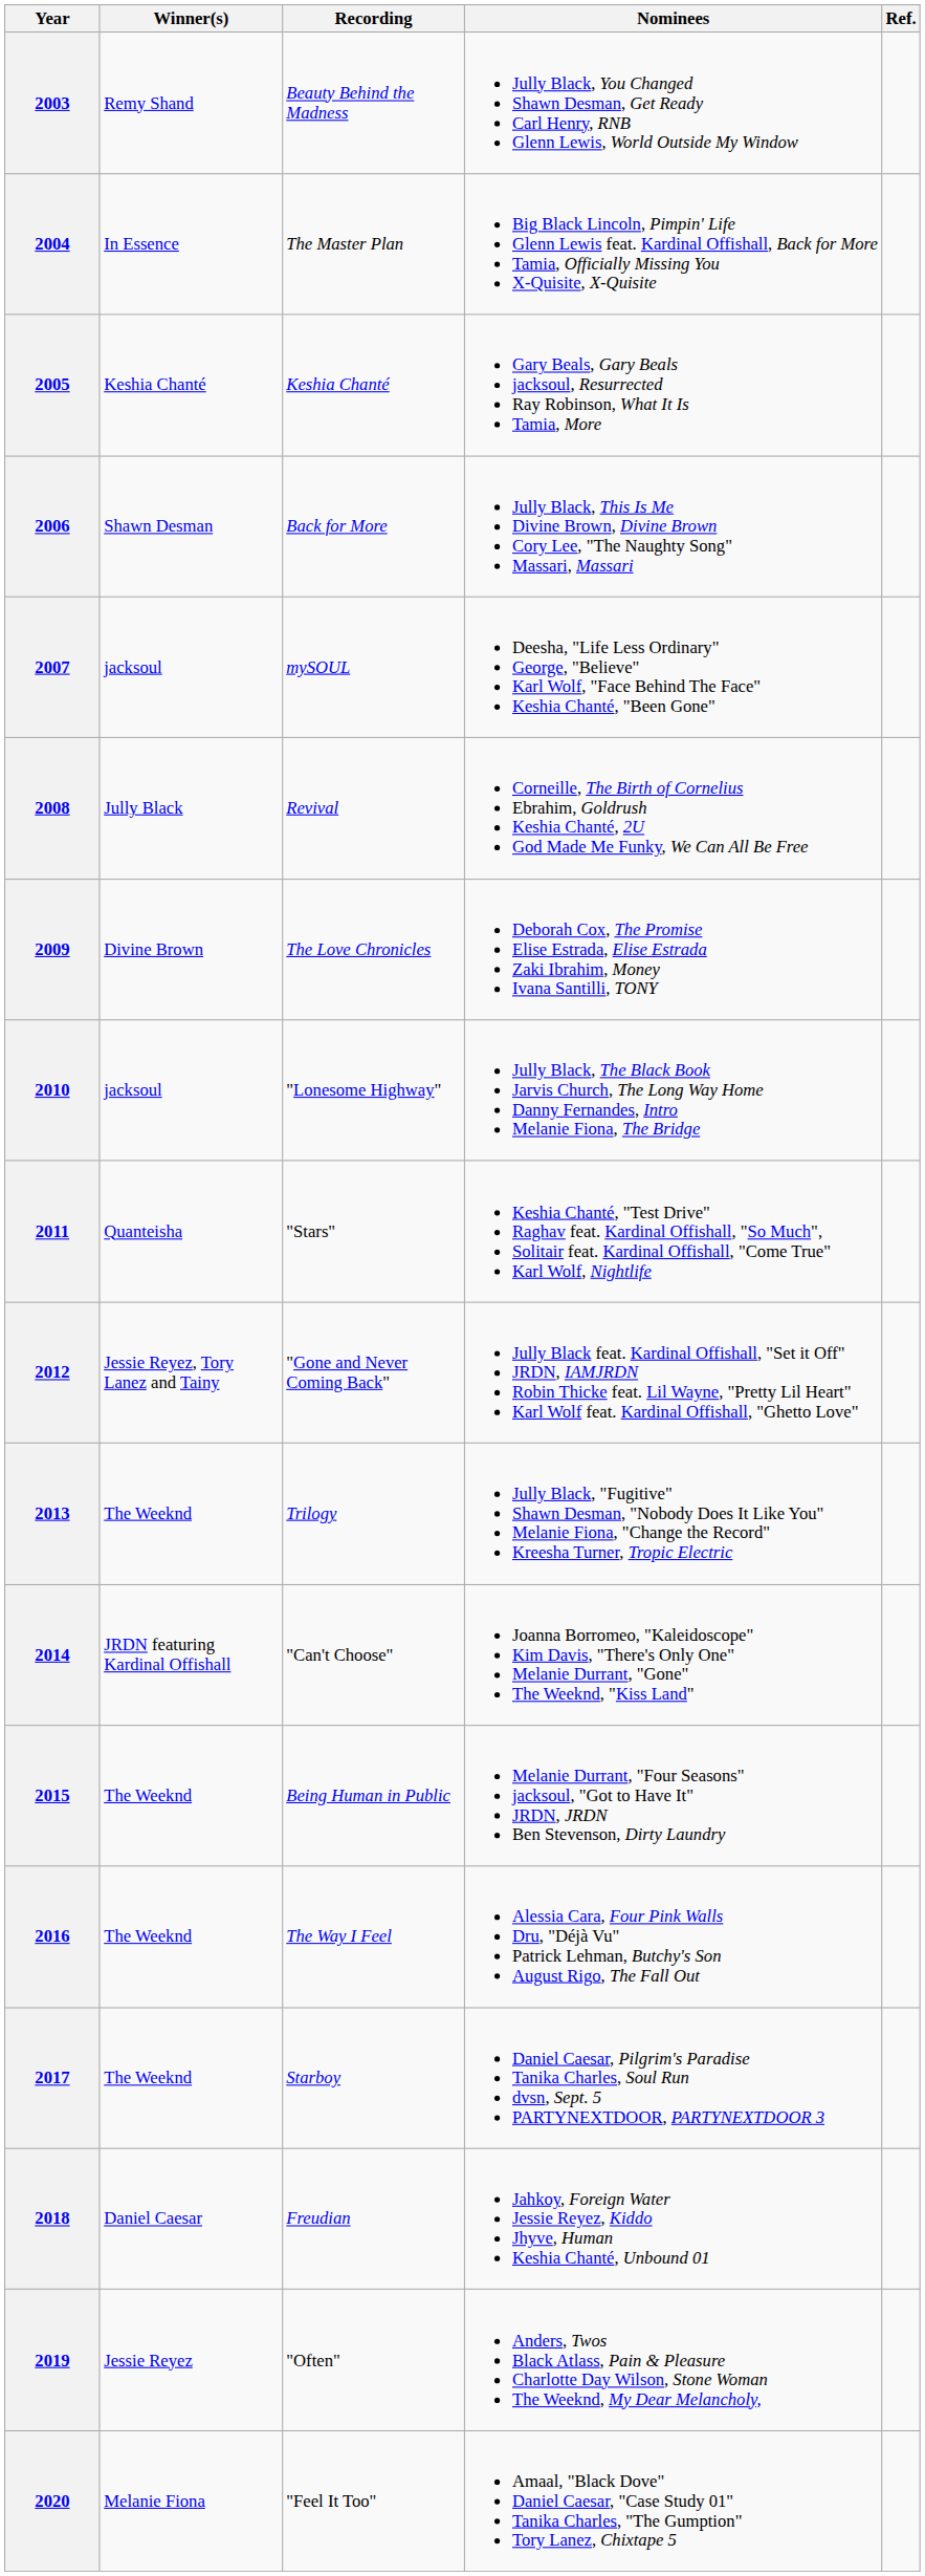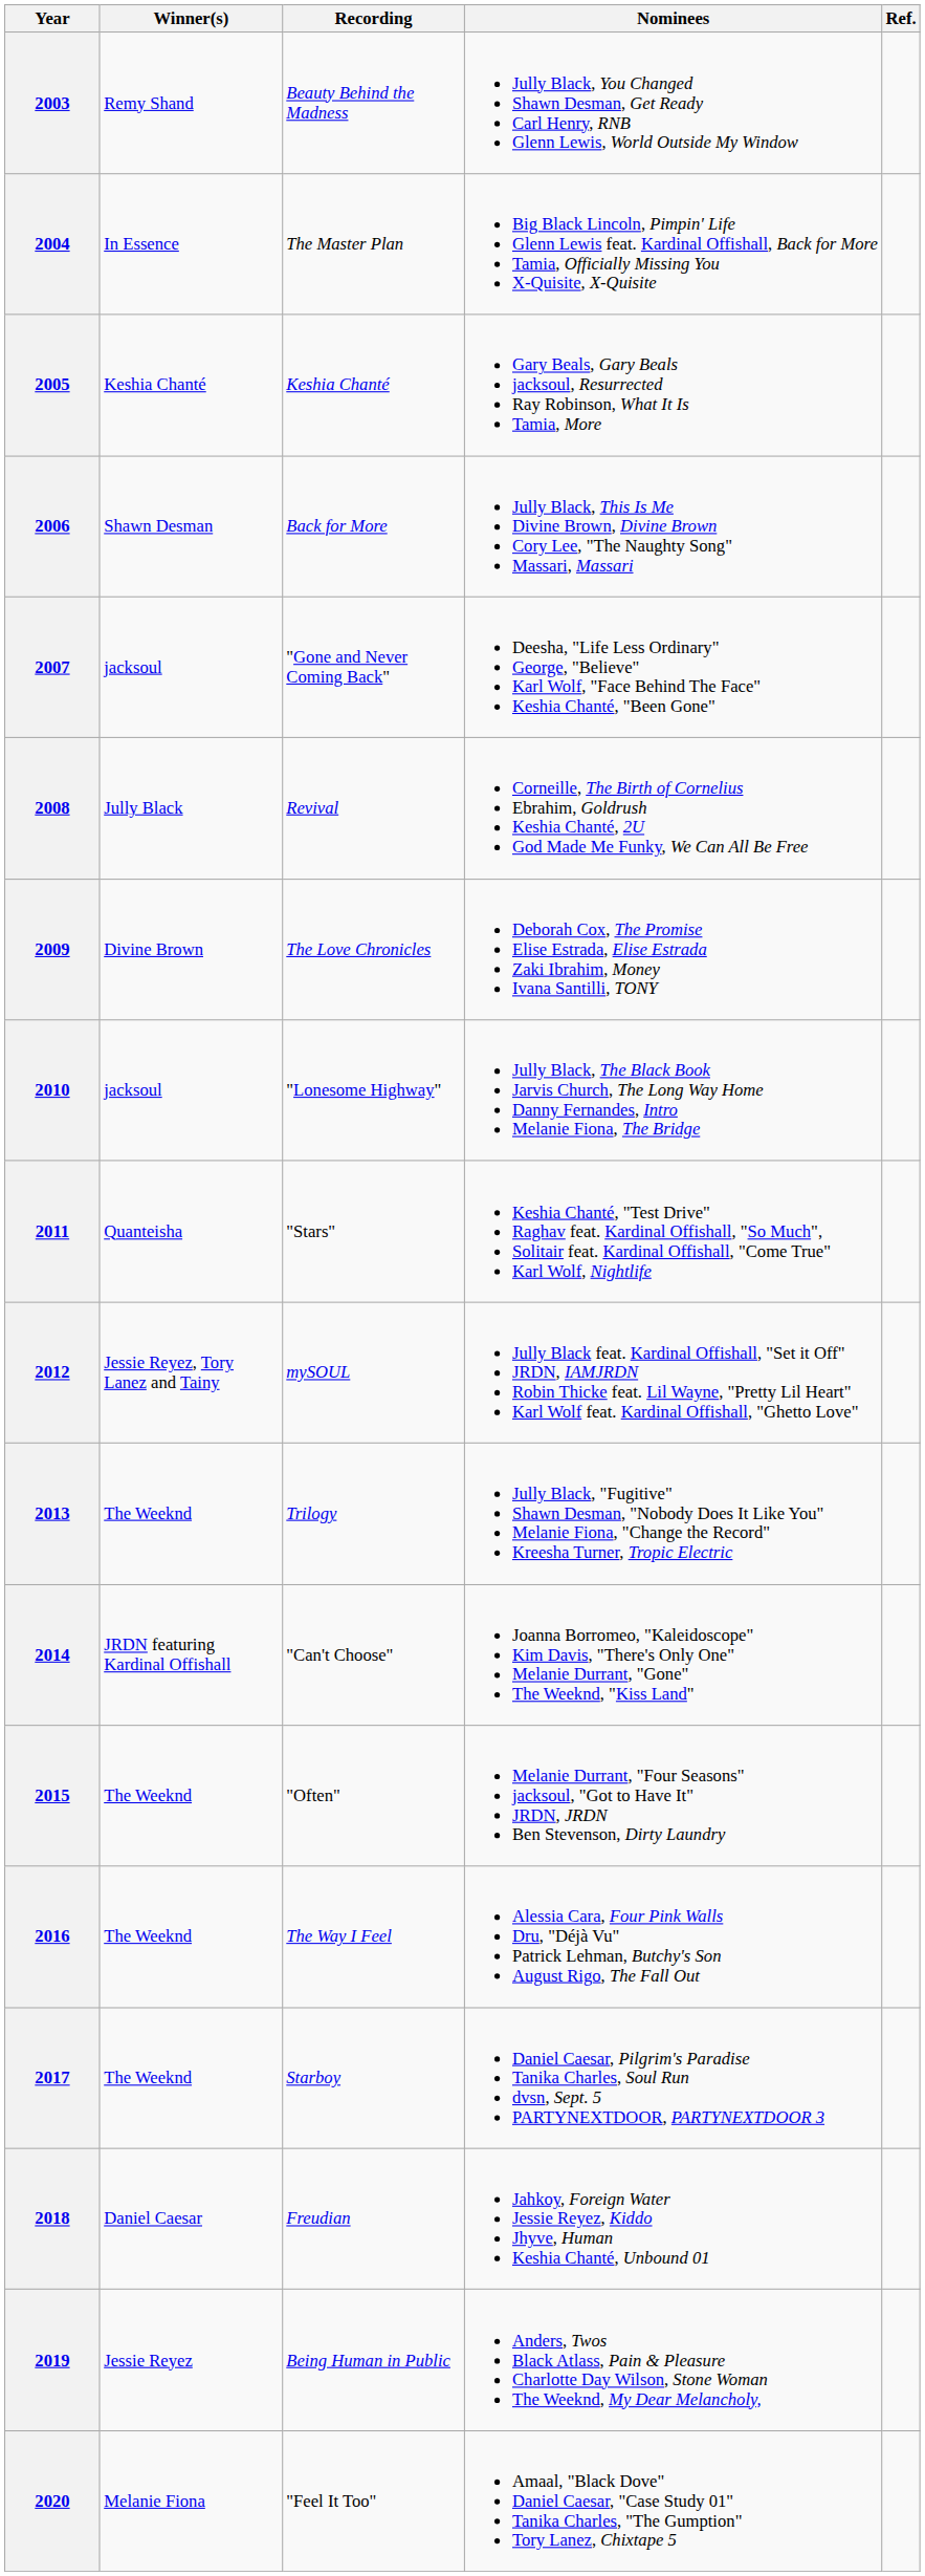 <table class="wikitable sortable">
 <tr>
 <th scope="col" style="width:5em;">Year</th>
 <th scope="col" style="width:10em;">Winner(s)</th>
 <th scope="col" style="width:10em;">Recording</th>
 <th scope="col" class="unsortable">Nominees</th>
 <th scope="col" class="unsortable">Ref.</th>
 </tr>
 <tr>
 <th scope="row"><a href='#'>2003</a></th>
 <td><a href='#'>Remy Shand</a></td>
 <td><em><a href='#'>Beauty Behind the Madness</a></em></td>
 <td><br><ul><li><a href='#'>Jully Black</a>, <em>You Changed</em></li><li><a href='#'>Shawn Desman</a>, <em>Get Ready</em></li><li><a href='#'>Carl Henry</a>, <em>RNB</em></li><li><a href='#'>Glenn Lewis</a>, <em>World Outside My Window</em></li></ul></td>
 <td></td>
 </tr>
 <tr>
 <th scope="row"><a href='#'>2004</a></th>
 <td><a href='#'>In Essence</a></td>
 <td><em>The Master Plan</em></td>
 <td><br><ul><li><a href='#'>Big Black Lincoln</a>, <em>Pimpin' Life</em></li><li><a href='#'>Glenn Lewis</a> feat. <a href='#'>Kardinal Offishall</a>, <em>Back for More</em></li><li><a href='#'>Tamia</a>, <em>Officially Missing You</em></li><li><a href='#'>X-Quisite</a>, <em>X-Quisite</em></li></ul></td>
 <td></td>
 </tr>
 <tr>
 <th scope="row"><a href='#'>2005</a></th>
 <td><a href='#'>Keshia Chanté</a></td>
 <td><em><a href='#'>Keshia Chanté</a></em></td>
 <td><br><ul><li><a href='#'>Gary Beals</a>, <em>Gary Beals</em></li><li><a href='#'>jacksoul</a>, <em>Resurrected</em></li><li>Ray Robinson, <em>What It Is</em></li><li><a href='#'>Tamia</a>, <em>More</em></li></ul></td>
 <td></td>
 </tr>
 <tr>
 <th scope="row"><a href='#'>2006</a></th>
 <td><a href='#'>Shawn Desman</a></td>
 <td><em><a href='#'>Back for More</a></em></td>
 <td><br><ul><li><a href='#'>Jully Black</a>, <em><a href='#'>This Is Me</a></em></li><li><a href='#'>Divine Brown</a>, <em><a href='#'>Divine Brown</a></em></li><li><a href='#'>Cory Lee</a>, "The Naughty Song"</li><li><a href='#'>Massari</a>, <em><a href='#'>Massari</a></em></li></ul></td>
 <td></td>
 </tr>
 <tr>
 <th scope="row"><a href='#'>2007</a></th>
 <td><a href='#'>jacksoul</a></td>
-<td><em><a href='#'>mySOUL</a></em></td>
+<td>"<a href='#'>Gone and Never Coming Back</a>"</td>
 <td><br><ul><li>Deesha, "Life Less Ordinary"</li><li><a href='#'>George</a>, "Believe"</li><li><a href='#'>Karl Wolf</a>, "Face Behind The Face"</li><li><a href='#'>Keshia Chanté</a>, "Been Gone"</li></ul></td>
 <td></td>
 </tr>
 <tr>
 <th scope="row"><a href='#'>2008</a></th>
 <td><a href='#'>Jully Black</a></td>
 <td><em><a href='#'>Revival</a></em></td>
 <td><br><ul><li><a href='#'>Corneille</a>, <em><a href='#'>The Birth of Cornelius</a></em></li><li>Ebrahim, <em>Goldrush</em></li><li><a href='#'>Keshia Chanté</a>, <em><a href='#'>2U</a></em></li><li><a href='#'>God Made Me Funky</a>, <em>We Can All Be Free</em></li></ul></td>
 <td></td>
 </tr>
 <tr>
 <th scope="row"><a href='#'>2009</a></th>
 <td><a href='#'>Divine Brown</a></td>
 <td><em><a href='#'>The Love Chronicles</a></em></td>
 <td><br><ul><li><a href='#'>Deborah Cox</a>, <em><a href='#'>The Promise</a></em></li><li><a href='#'>Elise Estrada</a>, <em><a href='#'>Elise Estrada</a></em></li><li><a href='#'>Zaki Ibrahim</a>, <em>Money</em></li><li><a href='#'>Ivana Santilli</a>, <em>TONY</em></li></ul></td>
 <td></td>
 </tr>
 <tr>
 <th scope="row"><a href='#'>2010</a></th>
 <td><a href='#'>jacksoul</a></td>
 <td>"<a href='#'>Lonesome Highway</a>"</td>
 <td><br><ul><li><a href='#'>Jully Black</a>, <em><a href='#'>The Black Book</a></em></li><li><a href='#'>Jarvis Church</a>, <em>The Long Way Home</em></li><li><a href='#'>Danny Fernandes</a>, <em><a href='#'>Intro</a></em></li><li><a href='#'>Melanie Fiona</a>, <em><a href='#'>The Bridge</a></em></li></ul></td>
 <td></td>
 </tr>
 <tr>
 <th scope="row"><a href='#'>2011</a></th>
 <td><a href='#'>Quanteisha</a></td>
 <td>"Stars"</td>
 <td><br><ul><li><a href='#'>Keshia Chanté</a>, "Test Drive"</li><li><a href='#'>Raghav</a> feat. <a href='#'>Kardinal Offishall</a>, "<a href='#'>So Much</a>",</li><li><a href='#'>Solitair</a> feat. <a href='#'>Kardinal Offishall</a>, "Come True"</li><li><a href='#'>Karl Wolf</a>, <em><a href='#'>Nightlife</a></em></li></ul></td>
 <td></td>
 </tr>
 <tr>
 <th scope="row"><a href='#'>2012</a></th>
 <td><a href='#'>Jessie Reyez</a>, <a href='#'>Tory Lanez</a> and <a href='#'>Tainy</a></td>
-<td>"<a href='#'>Gone and Never Coming Back</a>"</td>
+<td><em><a href='#'>mySOUL</a></em></td>
 <td><br><ul><li><a href='#'>Jully Black</a> feat. <a href='#'>Kardinal Offishall</a>, "Set it Off"</li><li><a href='#'>JRDN</a>, <em><a href='#'>IAMJRDN</a></em></li><li><a href='#'>Robin Thicke</a> feat. <a href='#'>Lil Wayne</a>, "Pretty Lil Heart"</li><li><a href='#'>Karl Wolf</a> feat. <a href='#'>Kardinal Offishall</a>, "Ghetto Love"</li></ul></td>
 <td></td>
 </tr>
 <tr>
 <th scope="row"><a href='#'>2013</a></th>
 <td><a href='#'>The Weeknd</a></td>
 <td><em><a href='#'>Trilogy</a></em></td>
 <td><br><ul><li><a href='#'>Jully Black</a>, "Fugitive"</li><li><a href='#'>Shawn Desman</a>, "Nobody Does It Like You"</li><li><a href='#'>Melanie Fiona</a>, "Change the Record"</li><li><a href='#'>Kreesha Turner</a>, <em><a href='#'>Tropic Electric</a></em></li></ul></td>
 <td></td>
 </tr>
 <tr>
 <th scope="row"><a href='#'>2014</a></th>
 <td><a href='#'>JRDN</a> featuring <a href='#'>Kardinal Offishall</a></td>
 <td>"Can't Choose"</td>
 <td><br><ul><li>Joanna Borromeo, "Kaleidoscope"</li><li><a href='#'>Kim Davis</a>, "There's Only One"</li><li><a href='#'>Melanie Durrant</a>, "Gone"</li><li><a href='#'>The Weeknd</a>, "<a href='#'>Kiss Land</a>"</li></ul></td>
 <td></td>
 </tr>
 <tr>
 <th scope="row"><a href='#'>2015</a></th>
 <td><a href='#'>The Weeknd</a></td>
-<td><em><a href='#'>Being Human in Public</a></em></td>
+<td>"Often"</td>
 <td><br><ul><li><a href='#'>Melanie Durrant</a>, "Four Seasons"</li><li><a href='#'>jacksoul</a>, "Got to Have It"</li><li><a href='#'>JRDN</a>, <em>JRDN</em></li><li>Ben Stevenson, <em>Dirty Laundry</em></li></ul></td>
 <td></td>
 </tr>
 <tr>
 <th scope="row"><a href='#'>2016</a></th>
 <td><a href='#'>The Weeknd</a></td>
 <td><em><a href='#'>The Way I Feel</a></em></td>
 <td><br><ul><li><a href='#'>Alessia Cara</a>, <em><a href='#'>Four Pink Walls</a></em></li><li><a href='#'>Dru</a>, "Déjà Vu"</li><li>Patrick Lehman, <em>Butchy's Son</em></li><li><a href='#'>August Rigo</a>, <em>The Fall Out</em></li></ul></td>
 <td></td>
 </tr>
 <tr>
 <th scope="row"><a href='#'>2017</a></th>
 <td><a href='#'>The Weeknd</a></td>
 <td><em><a href='#'>Starboy</a></em></td>
 <td><br><ul><li><a href='#'>Daniel Caesar</a>, <em>Pilgrim's Paradise</em></li><li><a href='#'>Tanika Charles</a>, <em>Soul Run</em></li><li><a href='#'>dvsn</a>, <em>Sept. 5</em></li><li><a href='#'>PARTYNEXTDOOR</a>, <em><a href='#'>PARTYNEXTDOOR 3</a></em></li></ul></td>
 <td></td>
 </tr>
 <tr>
 <th scope="row"><a href='#'>2018</a></th>
 <td><a href='#'>Daniel Caesar</a></td>
 <td><em><a href='#'>Freudian</a></em></td>
 <td><br><ul><li><a href='#'>Jahkoy</a>, <em>Foreign Water</em></li><li><a href='#'>Jessie Reyez</a>, <em><a href='#'>Kiddo</a></em></li><li><a href='#'>Jhyve</a>, <em>Human</em></li><li><a href='#'>Keshia Chanté</a>, <em>Unbound 01</em></li></ul></td>
 <td></td>
 </tr>
 <tr>
 <th scope="row"><a href='#'>2019</a></th>
 <td><a href='#'>Jessie Reyez</a></td>
-<td>"Often"</td>
+<td><em><a href='#'>Being Human in Public</a></em></td>
 <td><br><ul><li><a href='#'>Anders</a>, <em>Twos</em></li><li><a href='#'>Black Atlass</a>, <em>Pain & Pleasure</em></li><li><a href='#'>Charlotte Day Wilson</a>, <em>Stone Woman</em></li><li><a href='#'>The Weeknd</a>, <em><a href='#'>My Dear Melancholy,</a></em></li></ul></td>
 <td></td>
 </tr>
 <tr>
 <th style="text-align:center;" scope="row"><a href='#'>2020</a></th>
 <td><a href='#'>Melanie Fiona</a></td>
 <td>"Feel It Too"</td>
 <td><br><ul><li>Amaal, "Black Dove"</li><li><a href='#'>Daniel Caesar</a>, "Case Study 01"</li><li><a href='#'>Tanika Charles</a>, "The Gumption"</li><li><a href='#'>Tory Lanez</a>, <em>Chixtape 5</em></li></ul></td>
 <td></td>
 </tr>
 </table>
